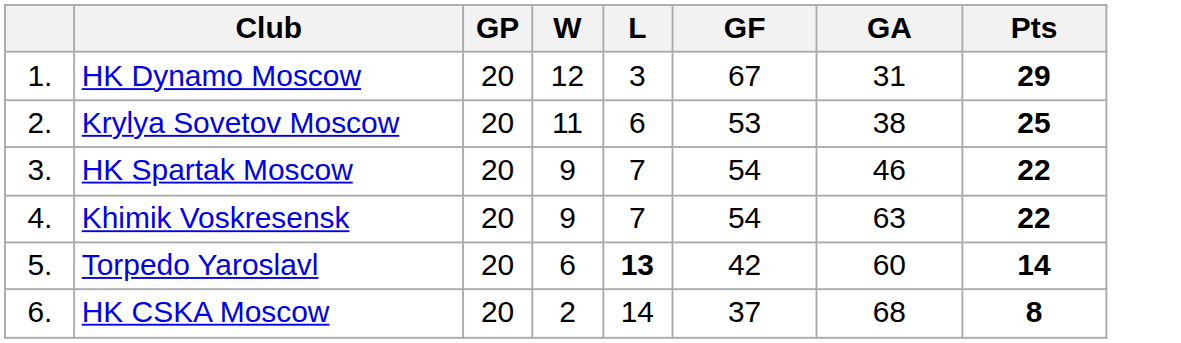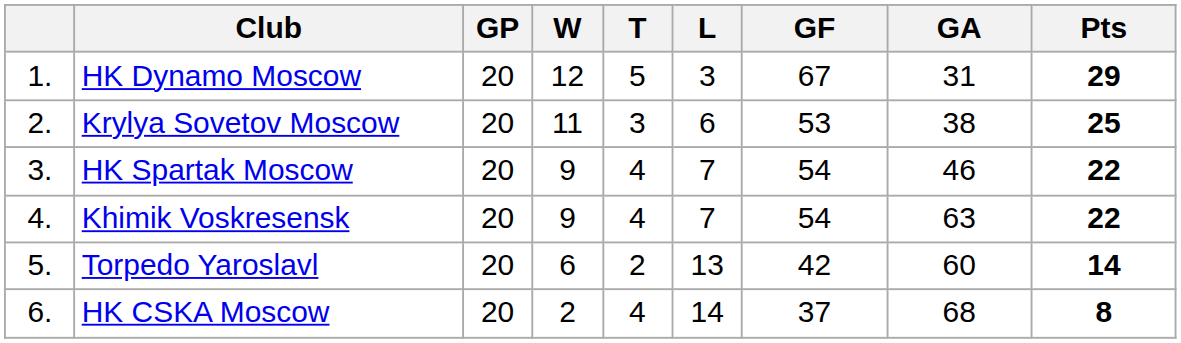 <table class="wikitable">
 <tr>
 <th width="30"></th>
 <th width="200">Club</th>
 <th width="30">GP</th>
 <th width="30">W</th>
+<th width="30">T</th>
 <th width="30">L</th>
 <th width="70">GF</th>
 <th width="70">GA</th>
 <th width="70">Pts</th>
 </tr>
 <tr bgcolor="#FFFFFF" align="center">
 <td>1.</td>
 <td align="left"><a href='#'>HK Dynamo Moscow</a></td>
 <td>20</td>
 <td>12</td>
+<td>5</td>
 <td>3</td>
 <td>67</td>
 <td>31</td>
 <td><strong>29</strong></td>
 </tr>
 <tr bgcolor="#FFFFFF" align="center">
 <td>2.</td>
 <td align="left"><a href='#'>Krylya Sovetov Moscow</a></td>
 <td>20</td>
 <td>11</td>
+<td>3</td>
 <td>6</td>
 <td>53</td>
 <td>38</td>
 <td><strong>25</strong></td>
 </tr>
 <tr bgcolor="#FFFFFF" align="center">
 <td>3.</td>
 <td align="left"><a href='#'>HK Spartak Moscow</a></td>
 <td>20</td>
 <td>9</td>
+<td>4</td>
 <td>7</td>
 <td>54</td>
 <td>46</td>
 <td><strong>22</strong></td>
 </tr>
 <tr bgcolor="#FFFFFF" align="center">
 <td>4.</td>
 <td align="left"><a href='#'>Khimik Voskresensk</a></td>
 <td>20</td>
 <td>9</td>
+<td>4</td>
 <td>7</td>
 <td>54</td>
 <td>63</td>
 <td><strong>22</strong></td>
 </tr>
 <tr bgcolor="#FFFFFF" align="center">
 <td>5.</td>
 <td align="left"><a href='#'>Torpedo Yaroslavl</a></td>
 <td>20</td>
 <td>6</td>
-<td><strong>13</strong></td>
+<td>2</td>
+<td>13</td>
 <td>42</td>
 <td>60</td>
 <td><strong>14</strong></td>
 </tr>
 <tr bgcolor="#FFFFFF" align="center">
 <td>6.</td>
 <td align="left"><a href='#'>HK CSKA Moscow</a></td>
 <td>20</td>
 <td>2</td>
+<td>4</td>
 <td>14</td>
 <td>37</td>
 <td>68</td>
 <td><strong>8</strong></td>
 </tr>
 </table>
